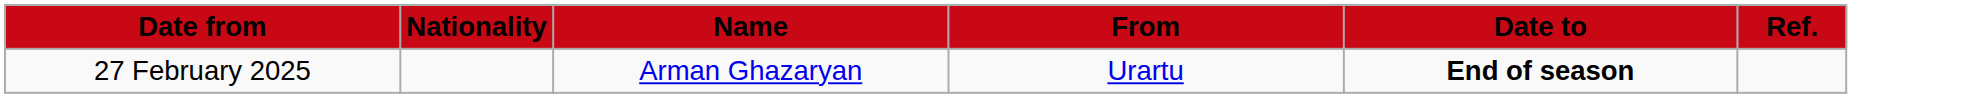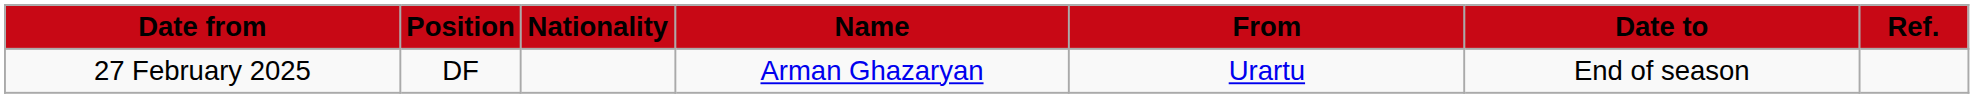 <table class="wikitable" style="text-align:center; font-size:90%; ">
 <tr>
 <th style="background:#C80815; color:black; width:200px;">Date from</th>
+<th style="background:#C80815; color:black; width:50px;">Position</th>
 <th style="background:#C80815; color:black; width:50px;">Nationality</th>
 <th style="background:#C80815; color:black; width:200px;">Name</th>
 <th style="background:#C80815; color:black; width:200px;">From</th>
 <th style="background:#C80815; color:black; width:200px;">Date to</th>
 <th style="background:#C80815; color:black; width:50px;">Ref.</th>
 </tr>
 <tr>
 <td>27 February 2025</td>
+<td>DF</td>
 <td></td>
 <td><a href='#'>Arman Ghazaryan</a></td>
 <td><a href='#'>Urartu</a></td>
-<td><strong>End of season</strong></td>
+<td>End of season</td>
 <td></td>
 </tr>
 </table>
